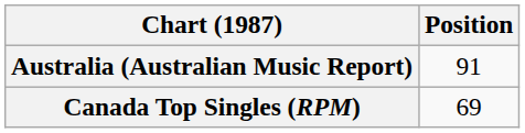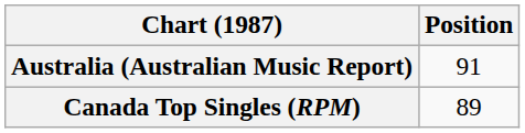 <table class="wikitable sortable plainrowheaders" style="text-align:center">
 <tr>
 <th>Chart (1987)</th>
 <th>Position</th>
 </tr>
 <tr>
 <th scope="row">Australia (Australian Music Report)</th>
 <td>91</td>
 </tr>
 <tr>
 <th scope="row">Canada Top Singles (<em>RPM</em>)</th>
-<td>69</td>
+<td>89</td>
 </tr>
 </table>
